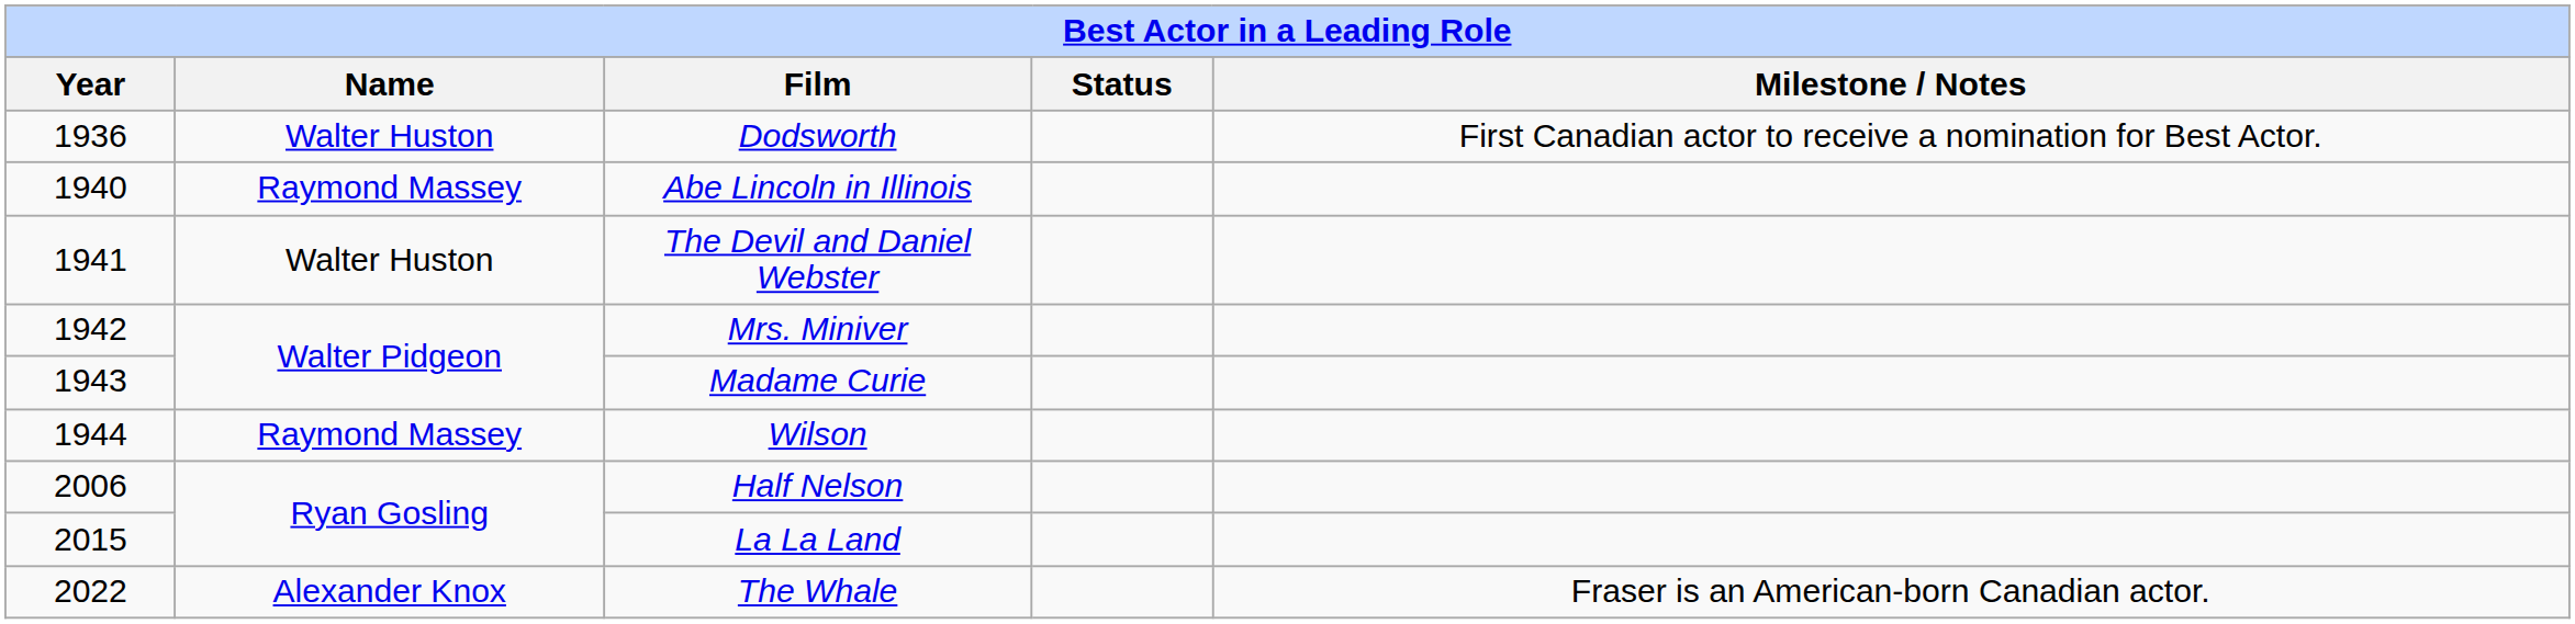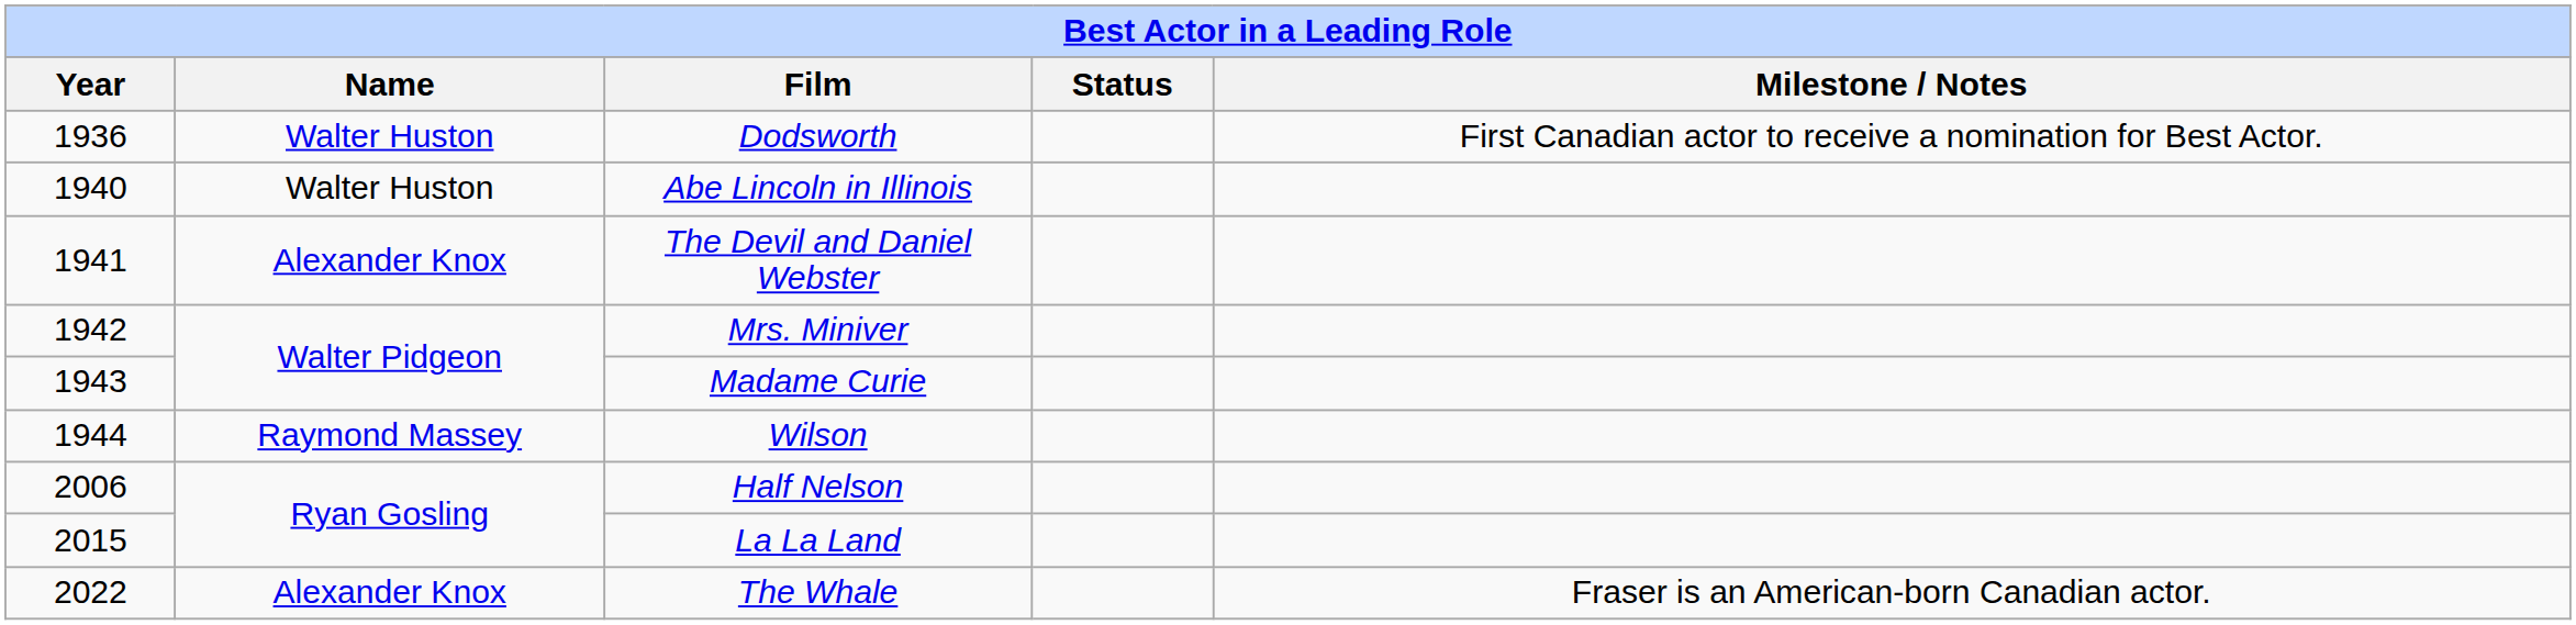 <table class="wikitable" style="text-align: center">
 <tr style="background:#bfd7ff;">
 <td colspan="6" style="text-align:center;"><strong><a href='#'>Best Actor in a Leading Role</a></strong></td>
 </tr>
 <tr style="background:#ebft5ff;">
 <th style="width:075px;">Year</th>
 <th style="width:200px;">Name</th>
 <th style="width:200px;">Film</th>
 <th style="width:080px;">Status</th>
 <th style="width:650px;">Milestone / Notes</th>
 </tr>
 <tr>
 <td>1936</td>
 <td><a href='#'>Walter Huston</a></td>
 <td><em><a href='#'>Dodsworth</a></em></td>
 <td></td>
 <td>First Canadian actor to receive a nomination for Best Actor.</td>
 </tr>
 <tr>
 <td>1940</td>
-<td><a href='#'>Raymond Massey</a></td>
+<td>Walter Huston</td>
 <td><em><a href='#'>Abe Lincoln in Illinois</a></em></td>
 <td></td>
 <td></td>
 </tr>
 <tr>
 <td>1941</td>
-<td>Walter Huston</td>
+<td><a href='#'>Alexander Knox</a></td>
 <td><em><a href='#'>The Devil and Daniel Webster</a></em></td>
 <td></td>
 <td></td>
 </tr>
 <tr>
 <td>1942</td>
 <td rowspan=2><a href='#'>Walter Pidgeon</a></td>
 <td><em><a href='#'>Mrs. Miniver</a></em></td>
 <td></td>
 <td></td>
 </tr>
 <tr>
 <td>1943</td>
 <td><em><a href='#'>Madame Curie</a></em></td>
 <td></td>
 <td></td>
 </tr>
 <tr>
 <td>1944</td>
 <td><a href='#'>Raymond Massey</a></td>
 <td><em><a href='#'>Wilson</a></em></td>
 <td></td>
 <td></td>
 </tr>
 <tr>
 <td>2006</td>
 <td rowspan="2"><a href='#'>Ryan Gosling</a></td>
 <td><em><a href='#'>Half Nelson</a></em></td>
 <td></td>
 <td></td>
 </tr>
 <tr>
 <td>2015</td>
 <td><em><a href='#'>La La Land</a></em></td>
 <td></td>
 <td></td>
 </tr>
 <tr>
 <td>2022</td>
 <td><a href='#'>Alexander Knox</a></td>
 <td><em><a href='#'>The Whale</a></em></td>
 <td></td>
 <td>Fraser is an American-born Canadian actor.</td>
 </tr>
 </table>
